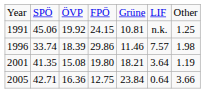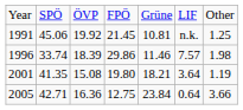 <table class="wikitable sortable" align=center style="margin-left:0.6em;">
 <tr class="hintergrundfarbe8">
 <td>Year</td>
 <td><a href='#'>SPÖ</a></td>
 <td><a href='#'>ÖVP</a></td>
 <td><a href='#'>FPÖ</a></td>
 <td><a href='#'>Grüne</a></td>
 <td><a href='#'>LIF</a></td>
 <td>Other</td>
 </tr>
 <tr>
 <td align="center">1991</td>
 <td align="center">45.06</td>
 <td align="center">19.92</td>
-<td align="center">24.15</td>
+<td align="center">21.45</td>
 <td align="center">10.81</td>
 <td align="center">n.k.</td>
 <td align="center">1.25</td>
 </tr>
 <tr>
 <td align="center">1996</td>
 <td align="center">33.74</td>
 <td align="center">18.39</td>
 <td align="center">29.86</td>
 <td align="center">11.46</td>
 <td align="center">7.57</td>
 <td align="center">1.98</td>
 </tr>
 <tr>
 <td align="center">2001</td>
 <td align="center">41.35</td>
 <td align="center">15.08</td>
 <td align="center">19.80</td>
 <td align="center">18.21</td>
 <td align="center">3.64</td>
 <td align="center">1.19</td>
 </tr>
 <tr>
 <td align="center">2005</td>
 <td align="center">42.71</td>
 <td align="center">16.36</td>
 <td align="center">12.75</td>
 <td align="center">23.84</td>
 <td align="center">0.64</td>
 <td align="center">3.66</td>
 </tr>
 </table>
